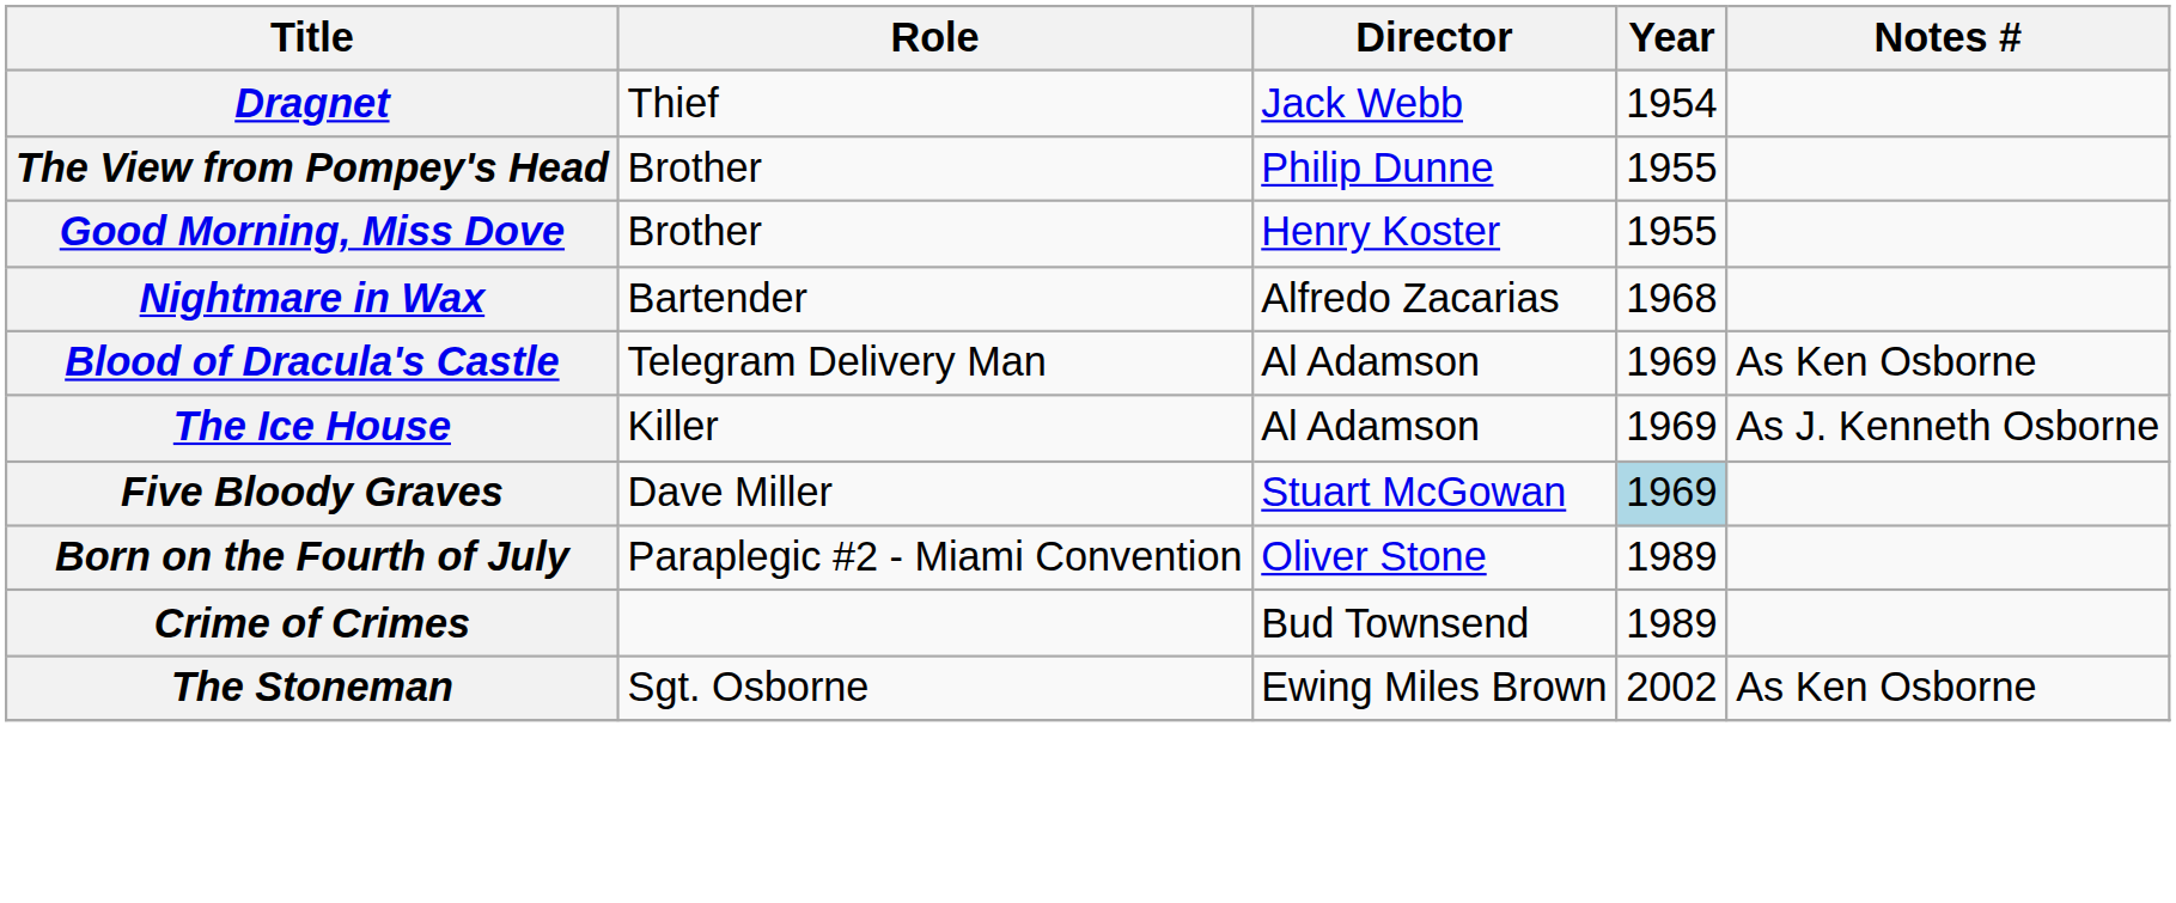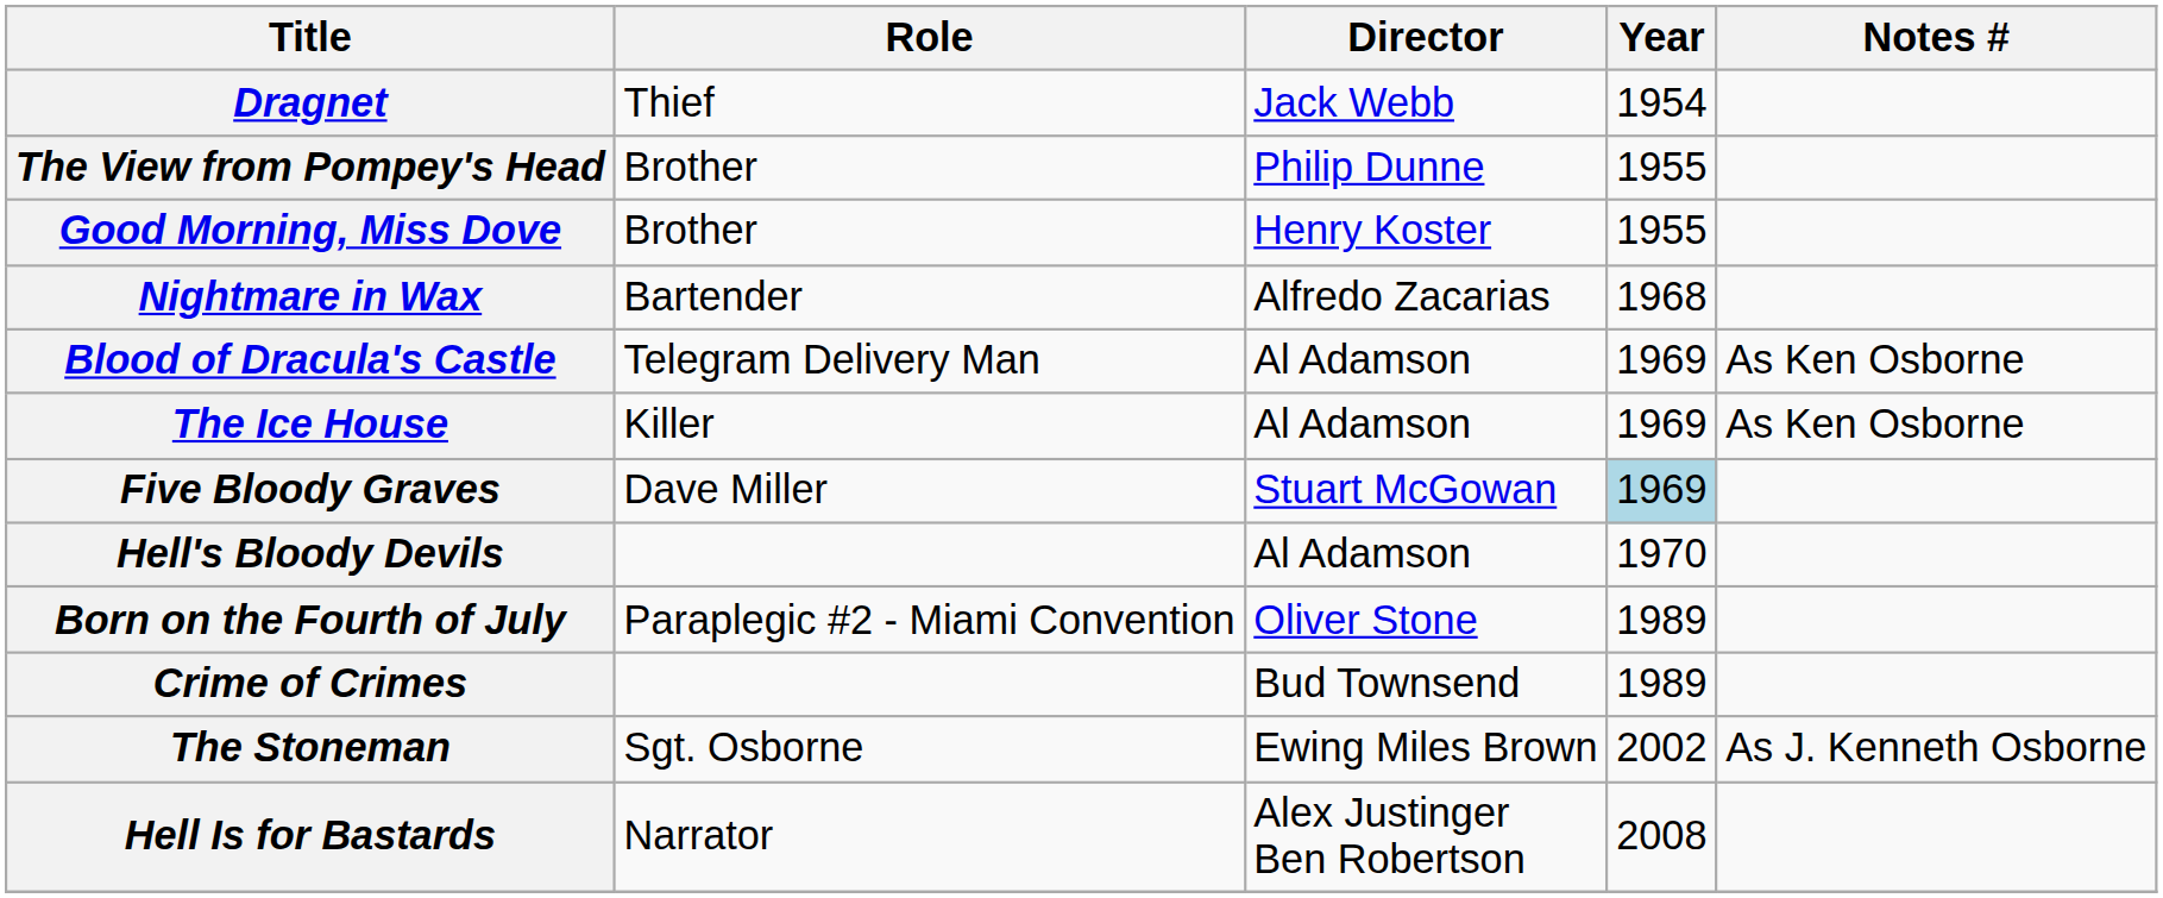 <table class="wikitable plainrowheaders sortable">
 <tr>
 <th scope="col">Title</th>
 <th scope="col">Role</th>
 <th scope="col">Director</th>
 <th scope="col">Year</th>
 <th scope="col" class="unsortable">Notes #</th>
 </tr>
 <tr>
 <th scope="row"><em><a href='#'>Dragnet</a></em></th>
 <td>Thief</td>
 <td><a href='#'>Jack Webb</a></td>
 <td>1954</td>
 <td></td>
 </tr>
 <tr>
 <th scope="row"><em>The View from Pompey's Head</em></th>
 <td>Brother</td>
 <td><a href='#'>Philip Dunne</a></td>
 <td>1955</td>
 <td></td>
 </tr>
 <tr>
 <th scope="row"><em><a href='#'>Good Morning, Miss Dove</a></em></th>
 <td>Brother</td>
 <td><a href='#'>Henry Koster</a></td>
 <td>1955</td>
 <td></td>
 </tr>
 <tr>
 <th scope="row"><em><a href='#'>Nightmare in Wax</a></em></th>
 <td>Bartender</td>
 <td>Alfredo Zacarias</td>
 <td>1968</td>
 <td></td>
 </tr>
 <tr>
 <th scope="row"><em><a href='#'>Blood of Dracula's Castle</a></em></th>
 <td>Telegram Delivery Man</td>
 <td>Al Adamson</td>
 <td>1969</td>
 <td>As Ken Osborne</td>
 </tr>
 <tr>
 <th scope="row"><em><a href='#'>The Ice House</a></em></th>
 <td>Killer</td>
 <td>Al Adamson</td>
 <td>1969</td>
-<td>As J. Kenneth Osborne</td>
+<td>As Ken Osborne</td>
 </tr>
 <tr>
 <th scope="row"><em>Five Bloody Graves</em></th>
 <td>Dave Miller</td>
 <td><a href='#'>Stuart McGowan</a></td>
 <td style="background: lightblue;">1969</td>
+<td></td>
+</tr>
+<tr>
+<th scope="row"><em>Hell's Bloody Devils</em></th>
+<td></td>
+<td>Al Adamson</td>
+<td>1970</td>
 <td></td>
 </tr>
 <tr>
 <th scope="row"><em>Born on the Fourth of July</em></th>
 <td>Paraplegic #2 - Miami Convention</td>
 <td><a href='#'>Oliver Stone</a></td>
 <td>1989</td>
 <td></td>
 </tr>
 <tr>
 <th scope="row"><em>Crime of Crimes </em></th>
 <td></td>
 <td>Bud Townsend</td>
 <td>1989</td>
 <td></td>
 </tr>
 <tr>
 <th scope="row"><em>The Stoneman</em></th>
 <td>Sgt. Osborne</td>
 <td>Ewing Miles Brown</td>
 <td>2002</td>
-<td>As Ken Osborne</td>
+<td>As J. Kenneth Osborne</td>
+</tr>
+<tr>
+<th scope="row"><em>Hell Is for Bastards</em></th>
+<td>Narrator</td>
+<td>Alex Justinger<br>Ben Robertson</td>
+<td>2008</td>
+<td></td>
 </tr>
 <tr>
 </tr>
 </table>
